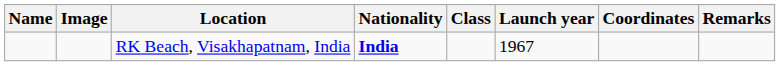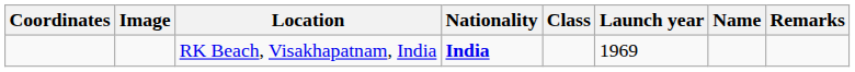 <table class="wikitable">
 <tr>
-<th>Name</th>
+<th>Coordinates</th>
 <th>Image</th>
 <th>Location</th>
 <th>Nationality</th>
 <th>Class</th>
 <th>Launch year</th>
-<th>Coordinates</th>
+<th>Name</th>
 <th>Remarks</th>
 </tr>
 <tr>
 <td></td>
 <td></td>
 <td><a href='#'>RK Beach</a>, <a href='#'>Visakhapatnam</a>, <a href='#'>India</a></td>
 <td><strong> <a href='#'>India</a></strong></td>
 <td></td>
-<td>1967</td>
+<td>1969</td>
 <td></td>
 <td></td>
 </tr>
 </table>
